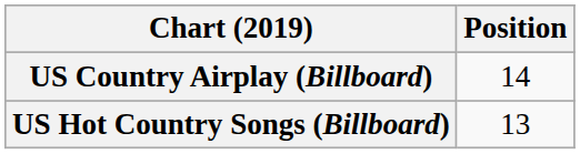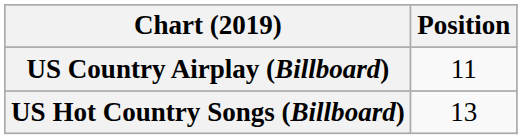 <table class="wikitable sortable plainrowheaders" style="text-align:center">
 <tr>
 <th>Chart (2019)</th>
 <th>Position</th>
 </tr>
 <tr>
 <th scope="row">US Country Airplay (<em>Billboard</em>)</th>
-<td>14</td>
+<td>11</td>
 </tr>
 <tr>
 <th scope="row">US Hot Country Songs (<em>Billboard</em>)</th>
 <td>13</td>
 </tr>
 </table>
